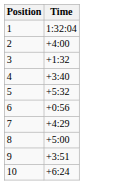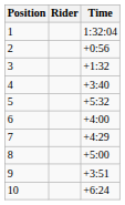 <table class="wikitable">
 <tr>
 <th>Position</th>
+<th>Rider</th>
 <th>Time</th>
 </tr>
 <tr>
 <td>1</td>
+<td></td>
 <td>1:32:04</td>
 </tr>
 <tr>
 <td>2</td>
-<td>+4:00</td>
+<td></td>
+<td>+0:56</td>
 </tr>
 <tr>
 <td>3</td>
+<td></td>
 <td>+1:32</td>
 </tr>
 <tr>
 <td>4</td>
+<td></td>
 <td>+3:40</td>
 </tr>
 <tr>
 <td>5</td>
+<td></td>
 <td>+5:32</td>
 </tr>
 <tr>
 <td>6</td>
-<td>+0:56</td>
+<td></td>
+<td>+4:00</td>
 </tr>
 <tr>
 <td>7</td>
+<td></td>
 <td>+4:29</td>
 </tr>
 <tr>
 <td>8</td>
+<td></td>
 <td>+5:00</td>
 </tr>
 <tr>
 <td>9</td>
+<td></td>
 <td>+3:51</td>
 </tr>
 <tr>
 <td>10</td>
+<td></td>
 <td>+6:24</td>
 </tr>
 </table>
